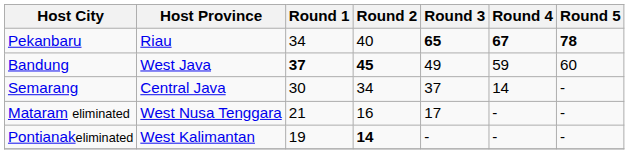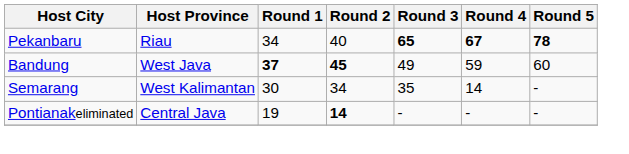 <table class="wikitable sortable">
 <tr>
 <th>Host City</th>
 <th>Host Province</th>
 <th>Round 1</th>
 <th>Round 2</th>
 <th>Round 3</th>
 <th>Round 4</th>
 <th>Round 5</th>
 </tr>
 <tr>
 <td><a href='#'>Pekanbaru</a></td>
 <td><a href='#'>Riau</a></td>
 <td>34</td>
 <td>40</td>
 <td><strong>65</strong></td>
 <td><strong>67</strong></td>
 <td><strong>78</strong></td>
 </tr>
 <tr>
 <td><a href='#'>Bandung</a></td>
 <td><a href='#'>West Java</a></td>
 <td><strong>37</strong></td>
 <td><strong>45</strong></td>
 <td>49</td>
 <td>59</td>
 <td>60</td>
 </tr>
 <tr>
 <td><a href='#'>Semarang</a></td>
-<td><a href='#'>Central Java</a></td>
+<td><a href='#'>West Kalimantan</a></td>
 <td>30</td>
 <td>34</td>
-<td>37</td>
+<td>35</td>
 <td>14</td>
 <td>-</td>
 </tr>
 <tr>
-<td><a href='#'>Mataram</a> <small>eliminated</small></td>
-<td><a href='#'>West Nusa Tenggara</a></td>
-<td>21</td>
-<td>16</td>
-<td>17</td>
-<td>-</td>
-<td>-</td>
-</tr>
-<tr>
 <td><a href='#'>Pontianak</a><small>eliminated</small></td>
-<td><a href='#'>West Kalimantan</a></td>
+<td><a href='#'>Central Java</a></td>
 <td>19</td>
 <td><strong>14</strong></td>
 <td>-</td>
 <td>-</td>
 <td>-</td>
 </tr>
 <tr>
 </tr>
 </table>
